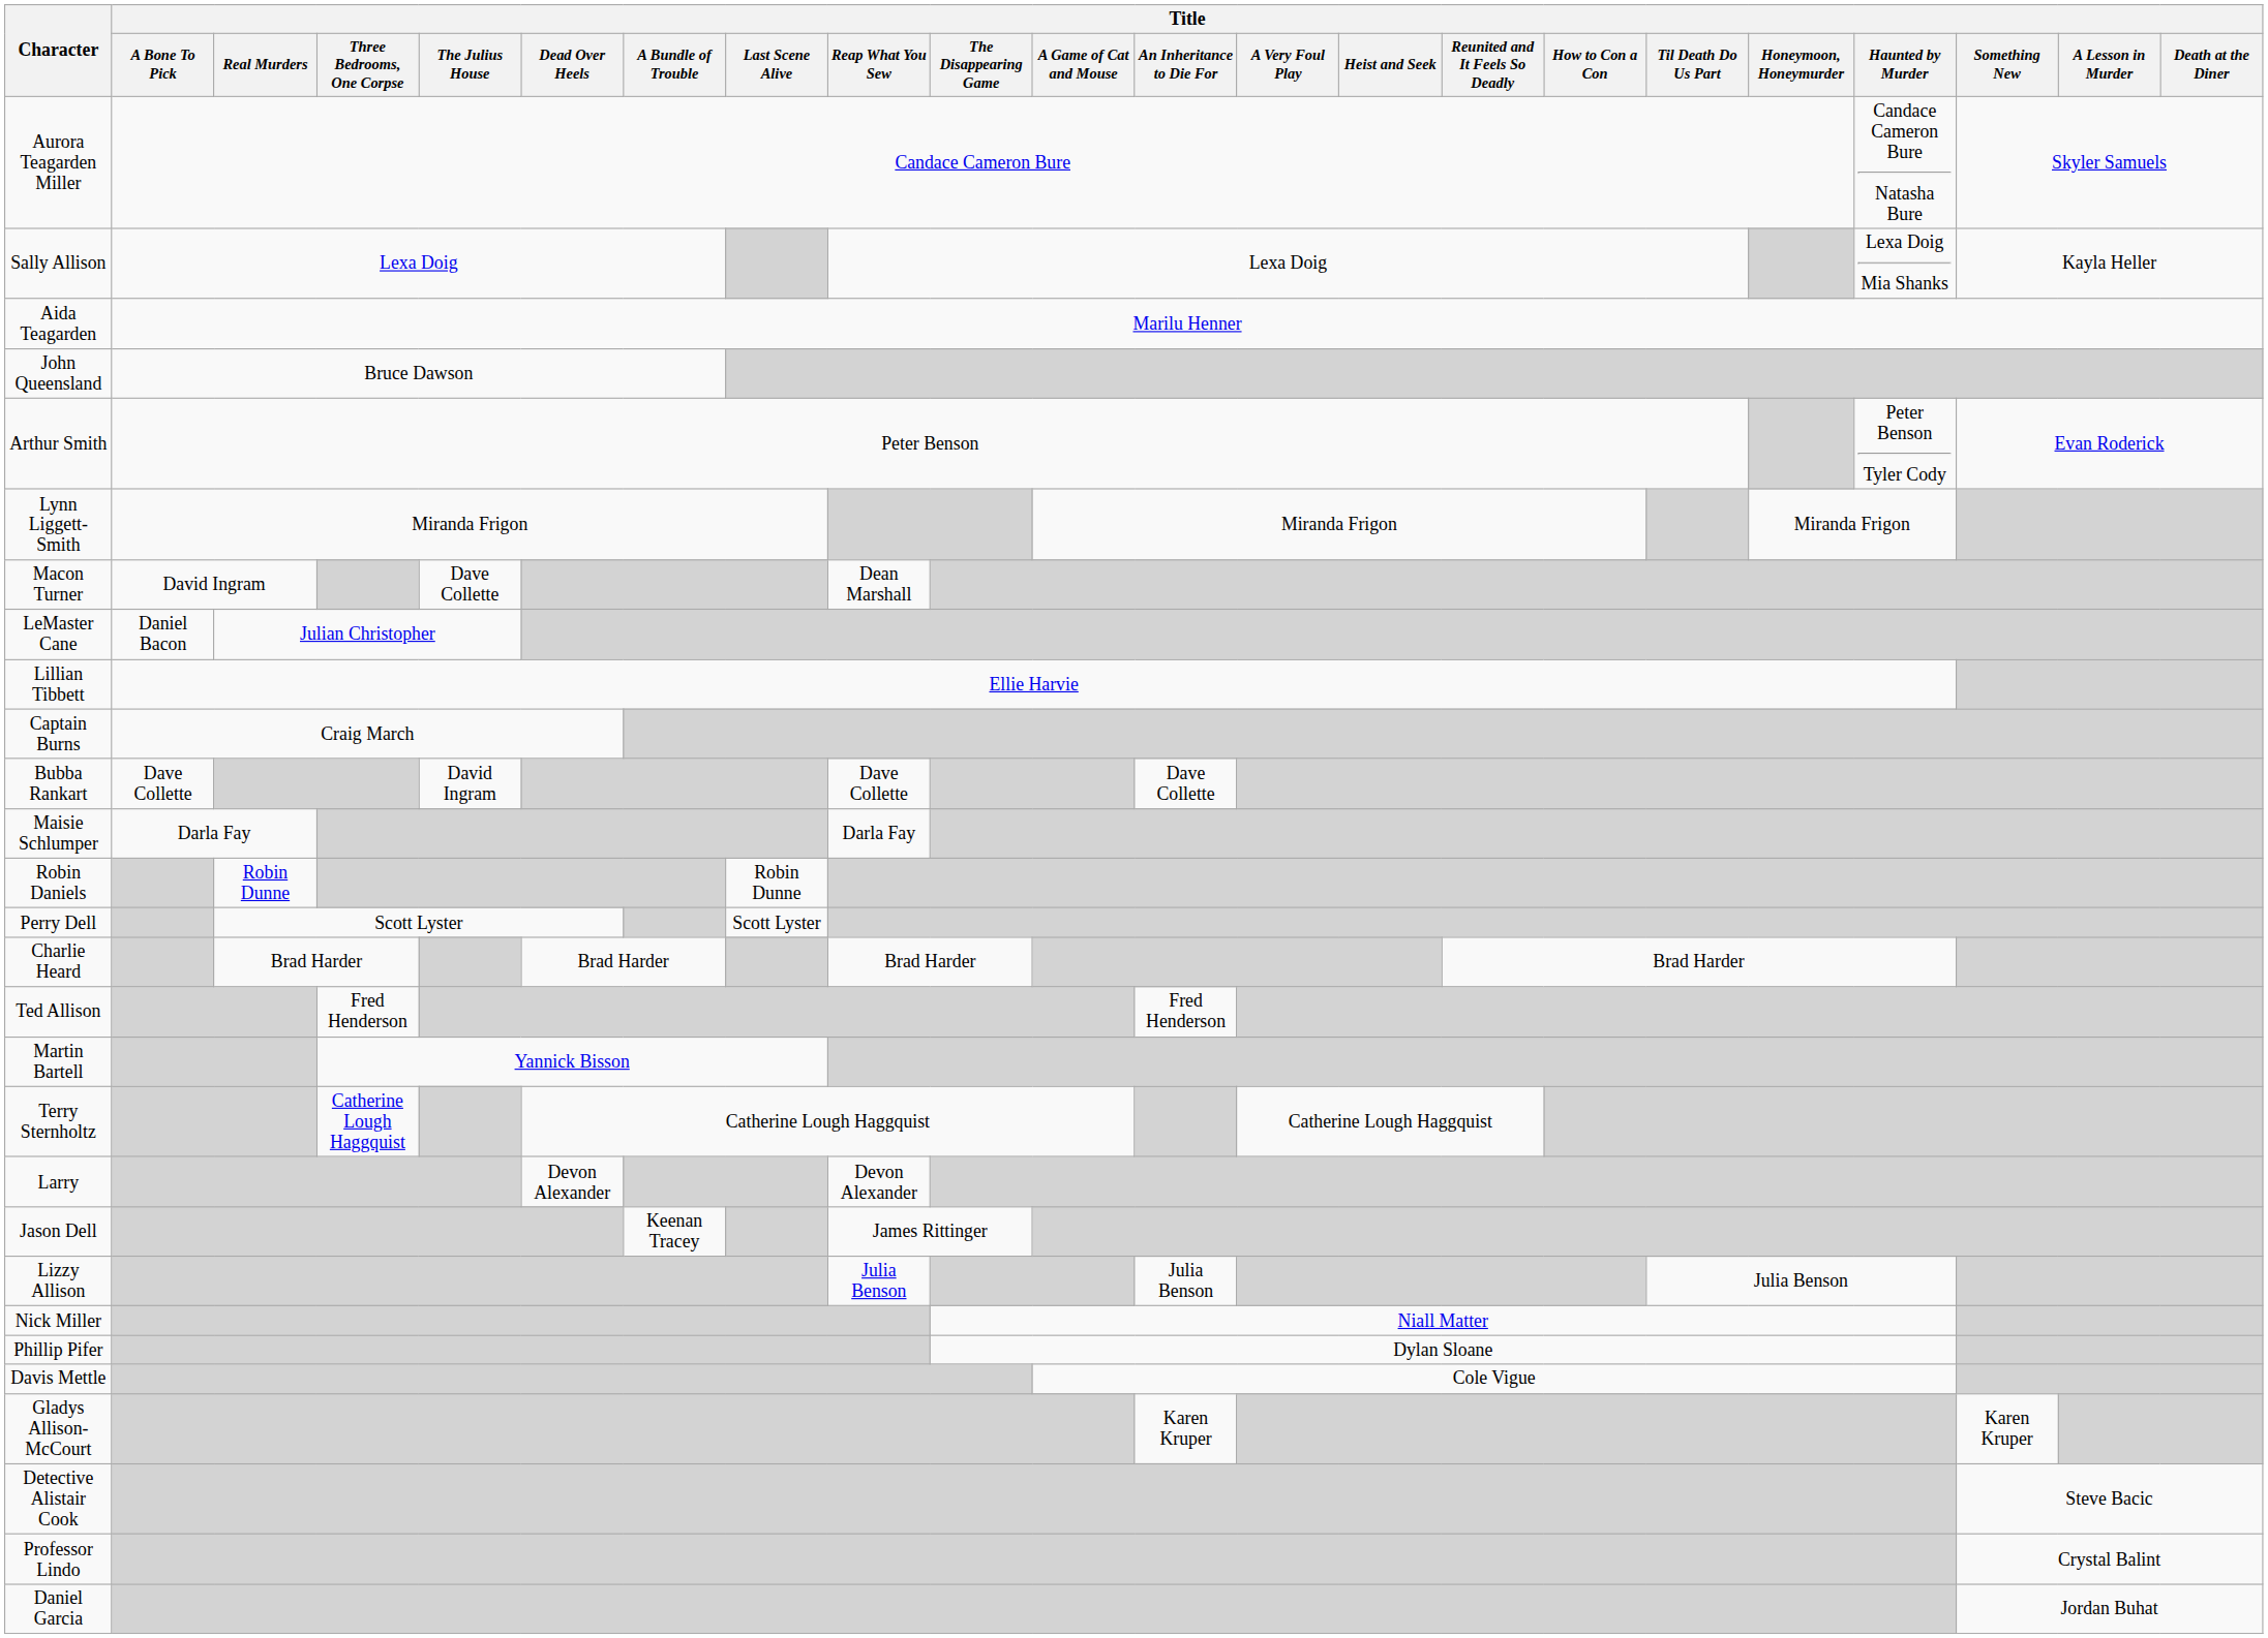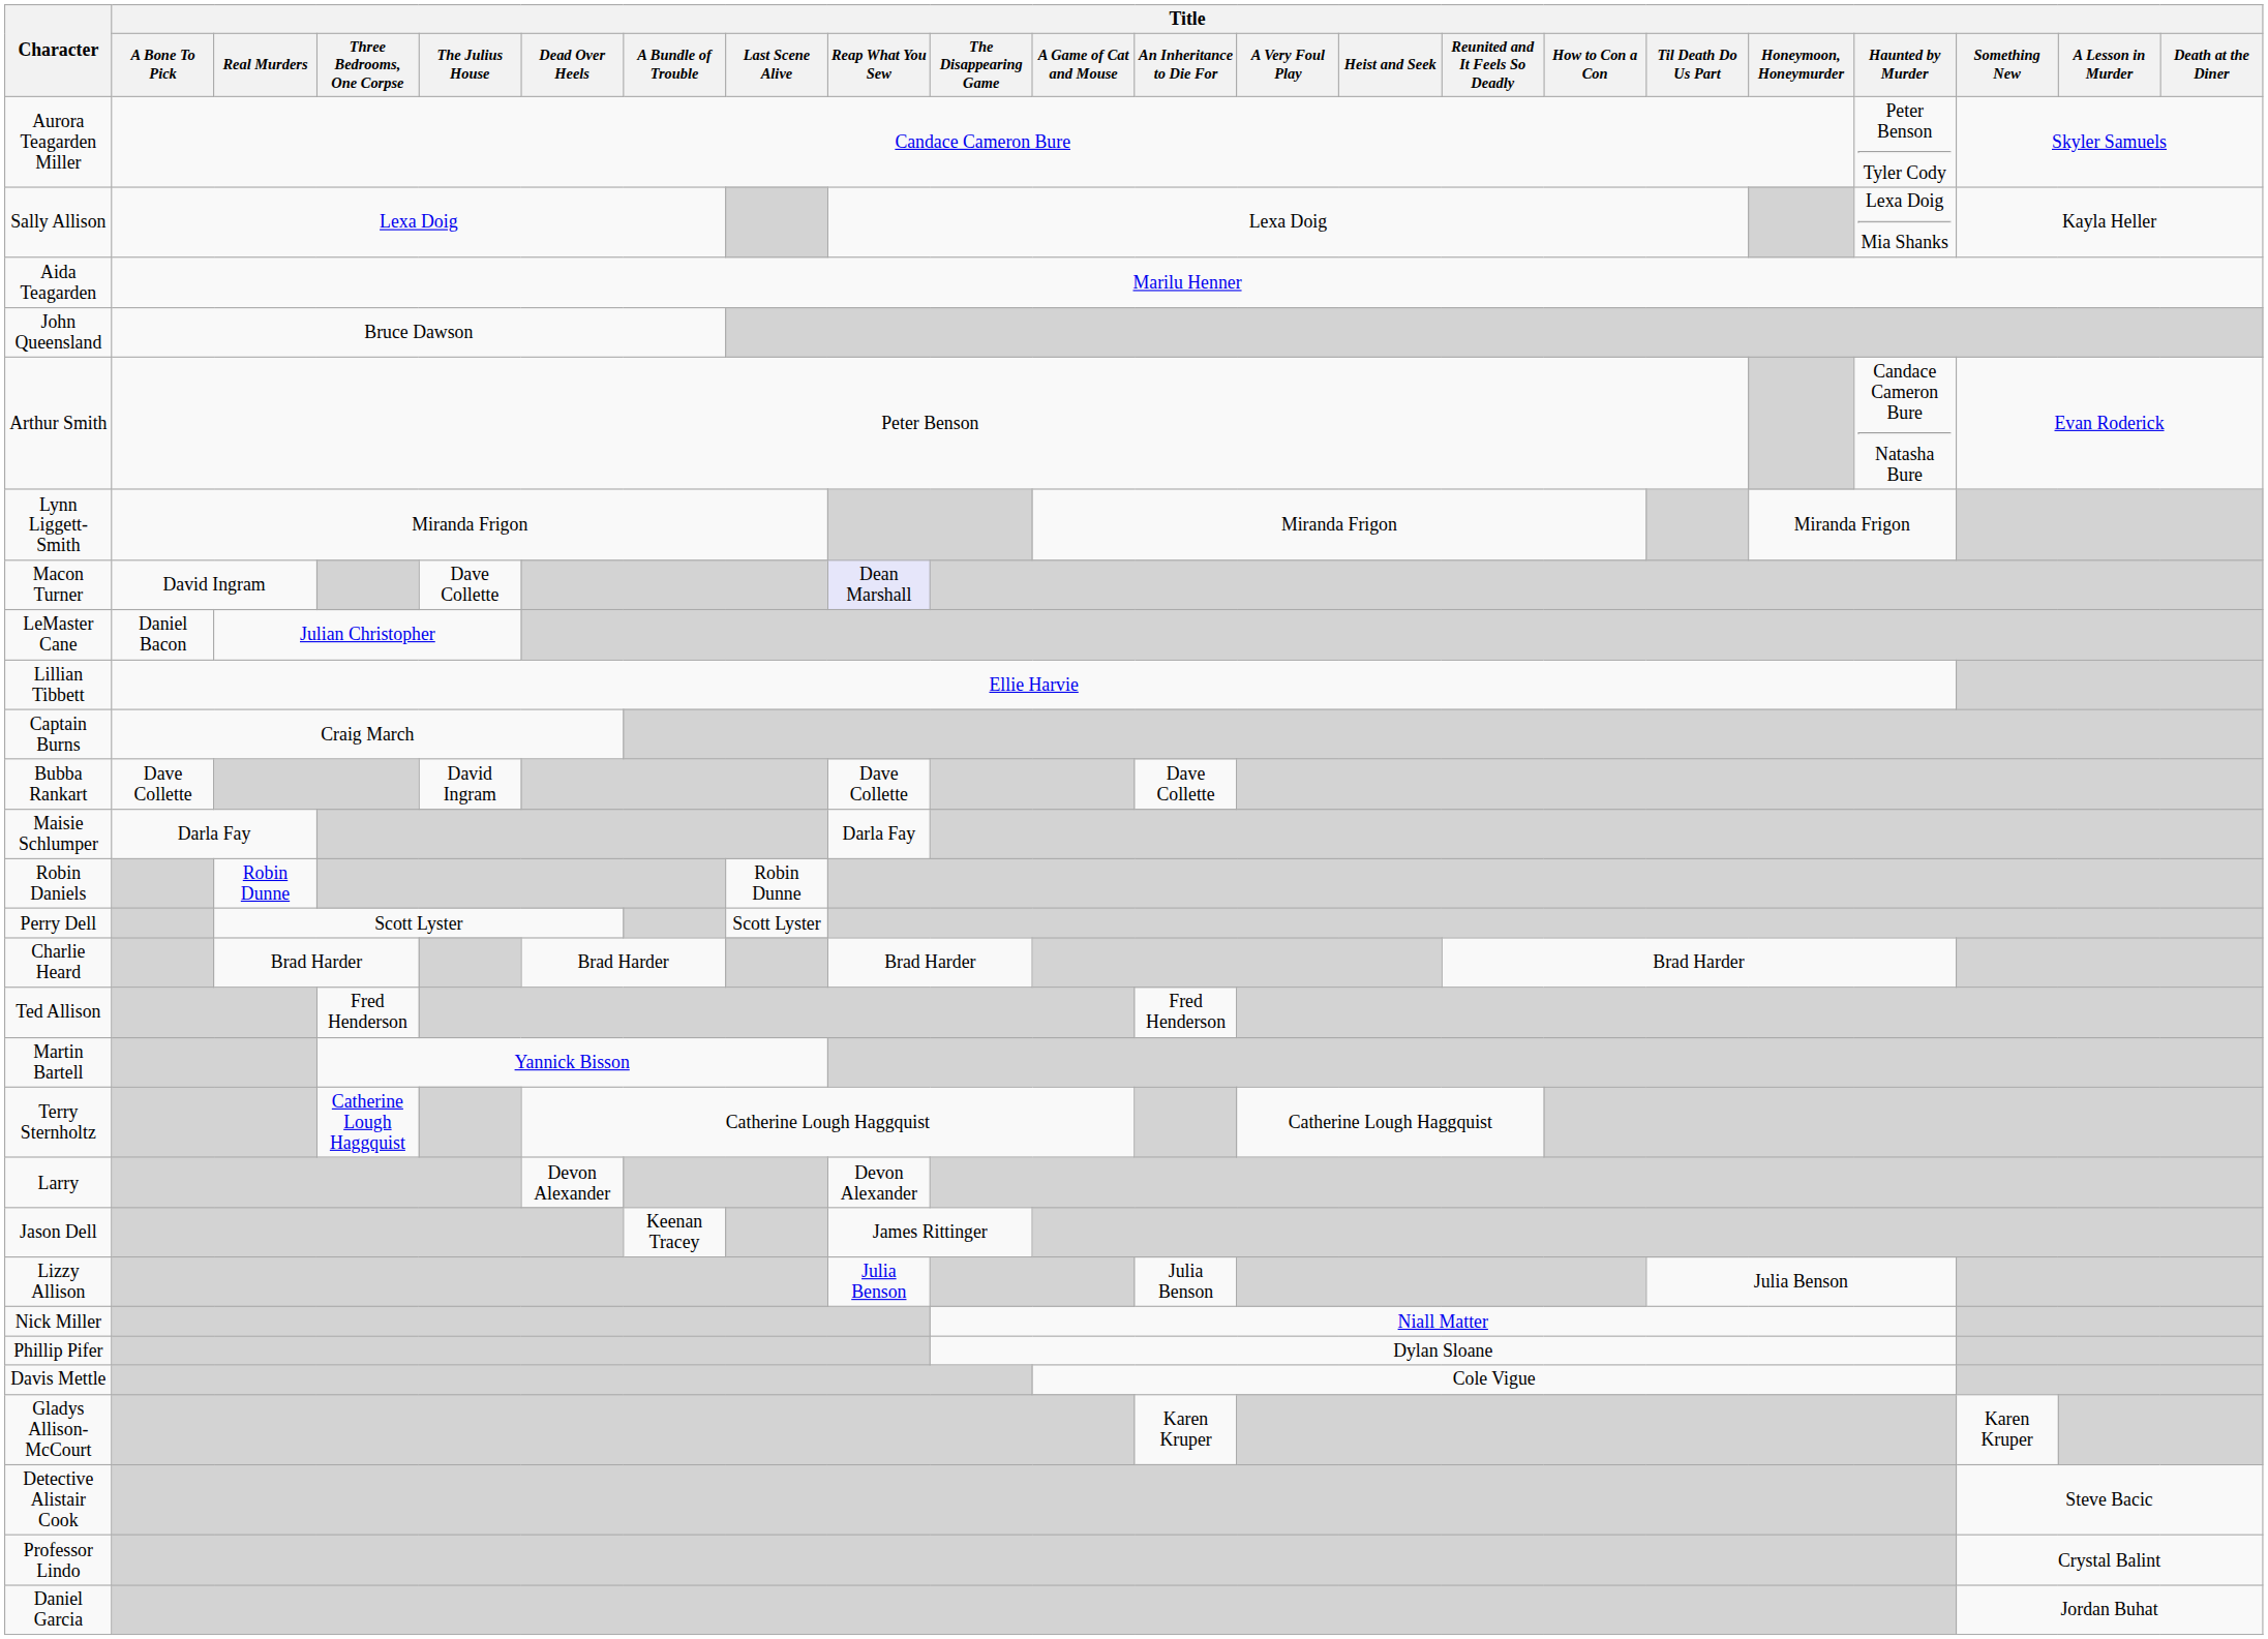 <table class="wikitable" style="text-align:center;">
 <tr>
 <th rowspan="2" style="width:4%;">Character</th>
 <th colspan="21">Title</th>
 </tr>
 <tr>
 <th style="width:4%;font-size:small"><em>A Bone To Pick</em></th>
 <th style="width:4%;font-size:small"><em>Real Murders</em></th>
 <th style="width:4%;font-size:small"><em>Three Bedrooms, One Corpse</em></th>
 <th style="width:4%;font-size:small"><em>The Julius House</em></th>
 <th style="width:4%;font-size:small"><em>Dead Over Heels</em></th>
 <th style="width:4%;font-size:small"><em>A Bundle of Trouble</em></th>
 <th style="width:4%;font-size:small"><em>Last Scene Alive</em></th>
 <th style="width:4%;font-size:small"><em>Reap What You Sew</em></th>
 <th style="width:4%;font-size:small"><em>The<br>Disappearing Game</em></th>
 <th style="width:4%;font-size:small"><em>A Game of Cat and Mouse</em></th>
 <th style="width:4%;font-size:small"><em>An Inheritance to Die For</em></th>
 <th style="width:4%;font-size:small"><em>A Very Foul Play</em></th>
 <th style="width:4%;font-size:small"><em>Heist and Seek</em></th>
 <th style="width:4%;font-size:small"><em>Reunited and It Feels So Deadly</em></th>
 <th style="width:4%;font-size:small"><em>How to Con a Con</em></th>
 <th style="width:4%;font-size:small"><em>Til Death Do Us Part</em></th>
 <th style="width:4%;font-size:small"><em>Honeymoon, Honeymurder</em></th>
 <th style="width:4%;font-size:small"><em>Haunted by Murder</em></th>
 <th style="width:4%;font-size:small"><em>Something New</em></th>
 <th style="width:4%;font-size:small"><em>A Lesson in Murder</em></th>
 <th style="width:4%;font-size:small"><em>Death at the Diner</em></th>
 </tr>
 <tr>
 <td>Aurora Teagarden Miller</td>
 <td colspan="17"><a href='#'>Candace Cameron Bure</a></td>
-<td colspan="1">Candace Cameron Bure<hr>Natasha Bure</td>
+<td colspan="1">Peter Benson<hr>Tyler Cody</td>
 <td colspan="3"><a href='#'>Skyler Samuels</a></td>
 </tr>
 <tr>
 <td>Sally Allison</td>
 <td colspan="6"><a href='#'>Lexa Doig</a></td>
 <td style="background:#d3d3d3;" colspan=1></td>
 <td colspan="9">Lexa Doig</td>
 <td style="background:#d3d3d3;" colspan=1></td>
 <td colspan="1">Lexa Doig<hr>Mia Shanks</td>
 <td colspan="3">Kayla Heller</td>
 </tr>
 <tr>
 <td>Aida Teagarden</td>
 <td colspan="21"><a href='#'>Marilu Henner</a></td>
 </tr>
 <tr>
 <td>John Queensland</td>
 <td colspan="6">Bruce Dawson</td>
 <td style="background:#d3d3d3;" colspan=15></td>
 </tr>
 <tr>
 <td>Arthur Smith</td>
 <td colspan="16">Peter Benson</td>
 <td style="background:#d3d3d3;" colspan=1></td>
-<td colspan="1">Peter Benson<hr>Tyler Cody</td>
+<td colspan="1">Candace Cameron Bure<hr>Natasha Bure</td>
 <td colspan="3"><a href='#'>Evan Roderick</a></td>
 </tr>
 <tr>
 <td>Lynn Liggett-Smith</td>
 <td colspan="7">Miranda Frigon</td>
 <td style="background:#d3d3d3;" colspan=2></td>
 <td colspan="6">Miranda Frigon</td>
 <td style="background:#d3d3d3;" colspan=1></td>
 <td colspan="2">Miranda Frigon</td>
 <td style="background:#d3d3d3;" colspan=3></td>
 </tr>
 <tr>
 <td>Macon Turner</td>
 <td colspan="2">David Ingram</td>
 <td style="background:#d3d3d3;" colspan=1></td>
 <td colspan="1">Dave Collette</td>
 <td style="background:#d3d3d3;" colspan=3></td>
-<td colspan="1">Dean Marshall</td>
+<td colspan="1" style="background: lavender;">Dean Marshall</td>
 <td style="background:#d3d3d3;" colspan=13></td>
 </tr>
 <tr>
 <td>LeMaster Cane</td>
 <td colspan="1">Daniel Bacon</td>
 <td colspan="3"><a href='#'>Julian Christopher</a></td>
 <td style="background:#d3d3d3;" colspan=17></td>
 </tr>
 <tr>
 <td>Lillian Tibbett</td>
 <td colspan="18"><a href='#'>Ellie Harvie</a></td>
 <td style="background:#d3d3d3;" colspan=3></td>
 </tr>
 <tr>
 <td>Captain Burns</td>
 <td colspan="5">Craig March</td>
 <td style="background: #D3D3D3;" colspan=16></td>
 </tr>
 <tr>
 <td>Bubba Rankart</td>
 <td colspan="1">Dave Collette</td>
 <td style="background: #D3D3D3;" colspan=2></td>
 <td colspan="1">David Ingram</td>
 <td style="background: #D3D3D3;" colspan=3></td>
 <td colspan="1">Dave Collette</td>
 <td style="background:#d3d3d3;" colspan=2></td>
 <td colspan="1">Dave Collette</td>
 <td style="background:#d3d3d3;" colspan=10></td>
 </tr>
 <tr>
 <td>Maisie Schlumper</td>
 <td colspan="2">Darla Fay</td>
 <td style="background:#d3d3d3;" colspan=5></td>
 <td colspan="1">Darla Fay</td>
 <td style="background:#d3d3d3;" colspan=13></td>
 </tr>
 <tr>
 <td>Robin Daniels</td>
 <td colspan="1" style="background: #D3D3D3;"></td>
 <td colspan="1"><a href='#'>Robin Dunne</a></td>
 <td style="background: #D3D3D3;" colspan=4></td>
 <td colspan="1">Robin Dunne</td>
 <td style="background:#d3d3d3;" colspan=14></td>
 </tr>
 <tr>
 <td>Perry Dell</td>
 <td colspan="1" style="background: #D3D3D3;"></td>
 <td colspan="4">Scott Lyster</td>
 <td style="background:#d3d3d3;" colspan=1></td>
 <td colspan="1">Scott Lyster</td>
 <td style="background:#d3d3d3;" colspan=14></td>
 </tr>
 <tr>
 <td>Charlie Heard</td>
 <td colspan="1" style="background: #D3D3D3;"></td>
 <td colspan="2">Brad Harder</td>
 <td style="background: #D3D3D3;" colspan=1></td>
 <td colspan="2">Brad Harder</td>
 <td style="background: #D3D3D3;" colspan=1></td>
 <td colspan="2">Brad Harder</td>
 <td style="background:#d3d3d3;" colspan=4></td>
 <td colspan="5">Brad Harder</td>
 <td style="background:#d3d3d3;" colspan=3></td>
 </tr>
 <tr>
 <td>Ted Allison</td>
 <td colspan="2" style="background: #D3D3D3;"></td>
 <td colspan="1">Fred Henderson</td>
 <td style="background:#d3d3d3;" colspan=7></td>
 <td colspan="1">Fred Henderson</td>
 <td style="background: #D3D3D3;" colspan=10></td>
 </tr>
 <tr>
 <td>Martin Bartell</td>
 <td colspan="2" style="background: #D3D3D3;"></td>
 <td colspan="5"><a href='#'>Yannick Bisson</a></td>
 <td style="background:#d3d3d3;" colspan=14></td>
 </tr>
 <tr>
 <td>Terry Sternholtz</td>
 <td colspan="2" style="background: #D3D3D3;"></td>
 <td colspan="1"><a href='#'>Catherine Lough Haggquist</a></td>
 <td style="background: #D3D3D3;" colspan=1></td>
 <td colspan="6">Catherine Lough Haggquist</td>
 <td style="background:#d3d3d3;" colspan=1></td>
 <td colspan="3">Catherine Lough Haggquist</td>
 <td style="background:#d3d3d3;" colspan=7></td>
 </tr>
 <tr>
 <td>Larry</td>
 <td colspan="4" style="background: #D3D3D3;"></td>
 <td colspan="1">Devon Alexander</td>
 <td style="background:#d3d3d3;" colspan=2></td>
 <td colspan="1">Devon Alexander</td>
 <td style="background:#d3d3d3;" colspan=13></td>
 </tr>
 <tr>
 <td>Jason Dell</td>
 <td colspan="5" style="background: #D3D3D3;"></td>
 <td colspan="1">Keenan Tracey</td>
 <td style="background:#d3d3d3;" colspan=1></td>
 <td colspan="2">James Rittinger</td>
 <td style="background:#d3d3d3;" colspan=12></td>
 </tr>
 <tr>
 <td>Lizzy Allison</td>
 <td colspan="7" style="background:#d3d3d3;"></td>
 <td colspan="1"><a href='#'>Julia Benson</a></td>
 <td style="background:#d3d3d3;" colspan=2></td>
 <td colspan="1">Julia Benson</td>
 <td style="background:#d3d3d3;" colspan=4></td>
 <td colspan="3">Julia Benson</td>
 <td style="background:#d3d3d3;" colspan=3></td>
 </tr>
 <tr>
 <td>Nick Miller</td>
 <td colspan="8" style="background:#d3d3d3;"></td>
 <td colspan="10"><a href='#'>Niall Matter</a></td>
 <td style="background:#d3d3d3;" colspan=3></td>
 </tr>
 <tr>
 <td>Phillip Pifer</td>
 <td colspan="8" style="background:#d3d3d3;"></td>
 <td colspan="10">Dylan Sloane</td>
 <td style="background:#d3d3d3;" colspan=3></td>
 </tr>
 <tr>
 <td>Davis Mettle</td>
 <td colspan="9" style="background:#d3d3d3;"></td>
 <td colspan="9">Cole Vigue</td>
 <td style="background:#d3d3d3;" colspan=3></td>
 </tr>
 <tr>
 <td>Gladys Allison-McCourt</td>
 <td colspan="10" style="background:#d3d3d3;"></td>
 <td colspan="1">Karen Kruper</td>
 <td style="background:#d3d3d3;" colspan=7></td>
 <td colspan="1">Karen Kruper</td>
 <td style="background:#d3d3d3;" colspan=3></td>
 </tr>
 <tr>
 <td>Detective Alistair Cook</td>
 <td colspan="18" style="background:#d3d3d3;"></td>
 <td colspan="3">Steve Bacic</td>
 </tr>
 <tr>
 <td>Professor Lindo</td>
 <td colspan="18" style="background:#d3d3d3;"></td>
 <td colspan="3">Crystal Balint</td>
 </tr>
 <tr>
 <td>Daniel Garcia</td>
 <td colspan="18" style="background:#d3d3d3;"></td>
 <td colspan="3">Jordan Buhat</td>
 </tr>
 <tr>
 </tr>
 </table>
